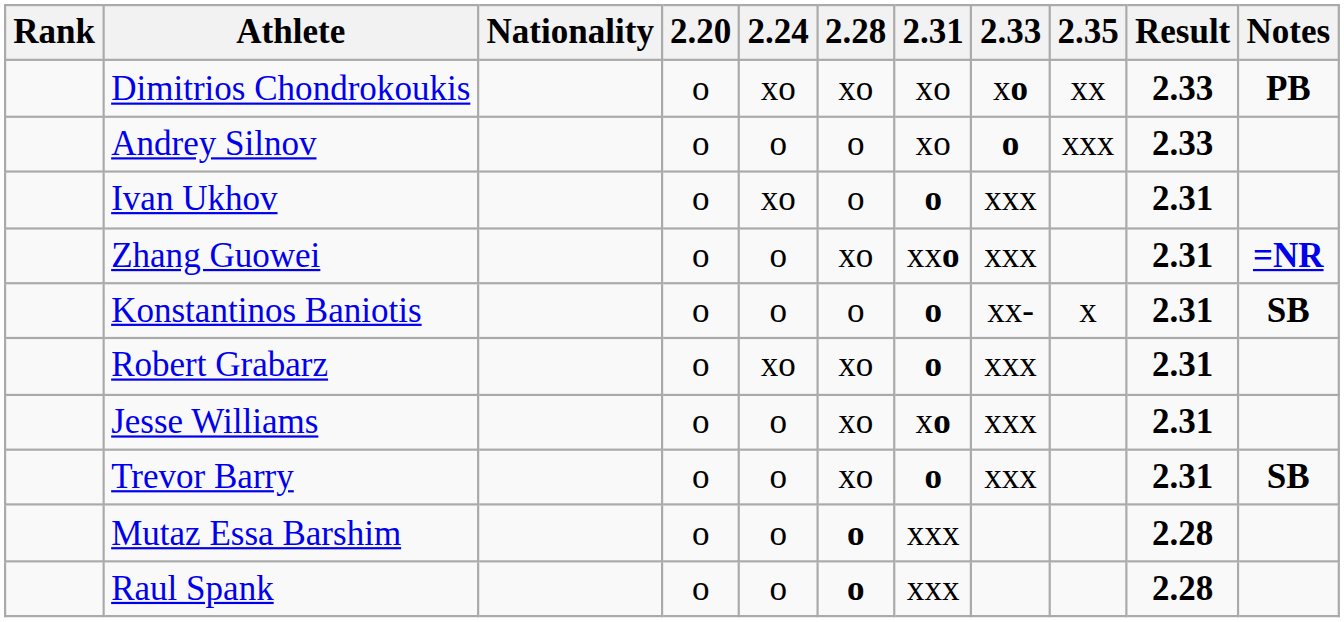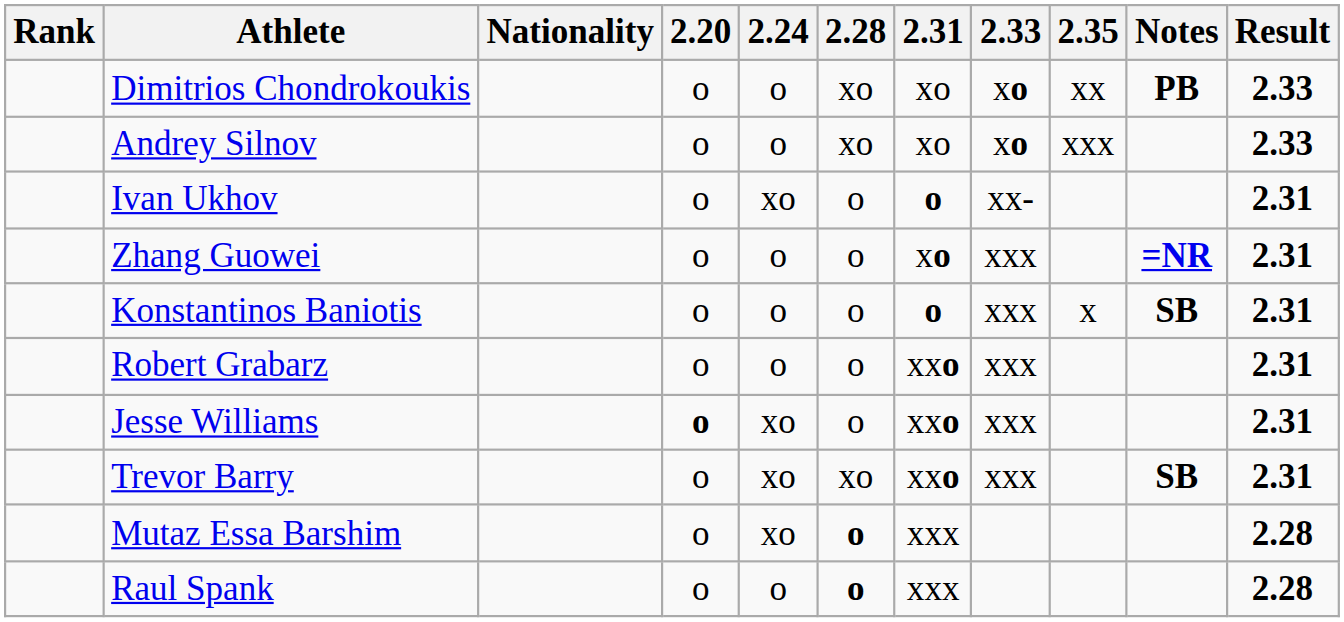 <table class="wikitable sortable" style="text-align:center">
 <tr>
 <th>Rank</th>
 <th>Athlete</th>
 <th>Nationality</th>
 <th>2.20</th>
 <th>2.24</th>
 <th>2.28</th>
 <th>2.31</th>
 <th>2.33</th>
 <th>2.35</th>
+<th>Notes</th>
 <th>Result</th>
-<th>Notes</th>
 </tr>
 <tr>
 <td></td>
 <td align=left><a href='#'>Dimitrios Chondrokoukis</a></td>
 <td align=left></td>
 <td>o</td>
-<td>xo</td>
+<td>o</td>
 <td>xo</td>
 <td>xo</td>
 <td>x<strong>o</strong></td>
 <td>xx</td>
+<td><strong>PB</strong></td>
 <td><strong>2.33</strong></td>
-<td><strong>PB</strong></td>
 </tr>
 <tr>
 <td></td>
 <td align=left><a href='#'>Andrey Silnov</a></td>
 <td align=left></td>
 <td>o</td>
 <td>o</td>
-<td>o</td>
 <td>xo</td>
-<td><strong>o</strong></td>
+<td>xo</td>
+<td>x<strong>o</strong></td>
 <td>xxx</td>
+<td></td>
 <td><strong>2.33</strong></td>
-<td></td>
 </tr>
 <tr>
 <td></td>
 <td align=left><a href='#'>Ivan Ukhov</a></td>
 <td align=left></td>
 <td>o</td>
 <td>xo</td>
 <td>o</td>
 <td><strong>o</strong></td>
-<td>xxx</td>
+<td>xx-</td>
+<td></td>
 <td></td>
 <td><strong>2.31</strong></td>
-<td></td>
 </tr>
 <tr>
 <td></td>
 <td align=left><a href='#'>Zhang Guowei</a></td>
 <td align=left></td>
 <td>o</td>
 <td>o</td>
-<td>xo</td>
-<td>xx<strong>o</strong></td>
+<td>o</td>
+<td>x<strong>o</strong></td>
 <td>xxx</td>
 <td></td>
+<td><strong><a href='#'>=NR</a></strong></td>
 <td><strong>2.31</strong></td>
-<td><strong><a href='#'>=NR</a></strong></td>
 </tr>
 <tr>
 <td></td>
 <td align="left"><a href='#'>Konstantinos Baniotis</a></td>
 <td align=left></td>
 <td>o</td>
 <td>o</td>
 <td>o</td>
 <td><strong>o</strong></td>
-<td>xx-</td>
+<td>xxx</td>
 <td>x</td>
+<td><strong>SB</strong></td>
 <td><strong>2.31</strong></td>
-<td><strong>SB</strong></td>
 </tr>
 <tr>
 <td></td>
 <td align=left><a href='#'>Robert Grabarz</a></td>
 <td align=left></td>
 <td>o</td>
-<td>xo</td>
-<td>xo</td>
-<td><strong>o</strong></td>
+<td>o</td>
+<td>o</td>
+<td>xx<strong>o</strong></td>
 <td>xxx</td>
 <td></td>
+<td></td>
 <td><strong>2.31</strong></td>
-<td></td>
 </tr>
 <tr>
 <td></td>
 <td align="left"><a href='#'>Jesse Williams</a></td>
 <td align=left></td>
+<td><strong>o</strong></td>
+<td>xo</td>
 <td>o</td>
-<td>o</td>
-<td>xo</td>
-<td>x<strong>o</strong></td>
+<td>xx<strong>o</strong></td>
 <td>xxx</td>
 <td></td>
+<td></td>
 <td><strong>2.31</strong></td>
-<td></td>
 </tr>
 <tr>
 <td></td>
 <td align=left><a href='#'>Trevor Barry</a></td>
 <td align=left></td>
 <td>o</td>
-<td>o</td>
 <td>xo</td>
-<td><strong>o</strong></td>
+<td>xo</td>
+<td>xx<strong>o</strong></td>
 <td>xxx</td>
 <td></td>
+<td><strong>SB</strong></td>
 <td><strong>2.31</strong></td>
-<td><strong>SB</strong></td>
 </tr>
 <tr>
 <td></td>
 <td align=left><a href='#'>Mutaz Essa Barshim</a></td>
 <td align=left></td>
 <td>o</td>
-<td>o</td>
+<td>xo</td>
 <td><strong>o</strong></td>
 <td>xxx</td>
 <td></td>
 <td></td>
+<td></td>
 <td><strong>2.28</strong></td>
-<td></td>
 </tr>
 <tr>
 <td></td>
 <td align="left"><a href='#'>Raul Spank</a></td>
 <td align=left></td>
 <td>o</td>
 <td>o</td>
 <td><strong>o</strong></td>
 <td>xxx</td>
 <td></td>
 <td></td>
+<td></td>
 <td><strong>2.28</strong></td>
-<td></td>
 </tr>
 </table>
